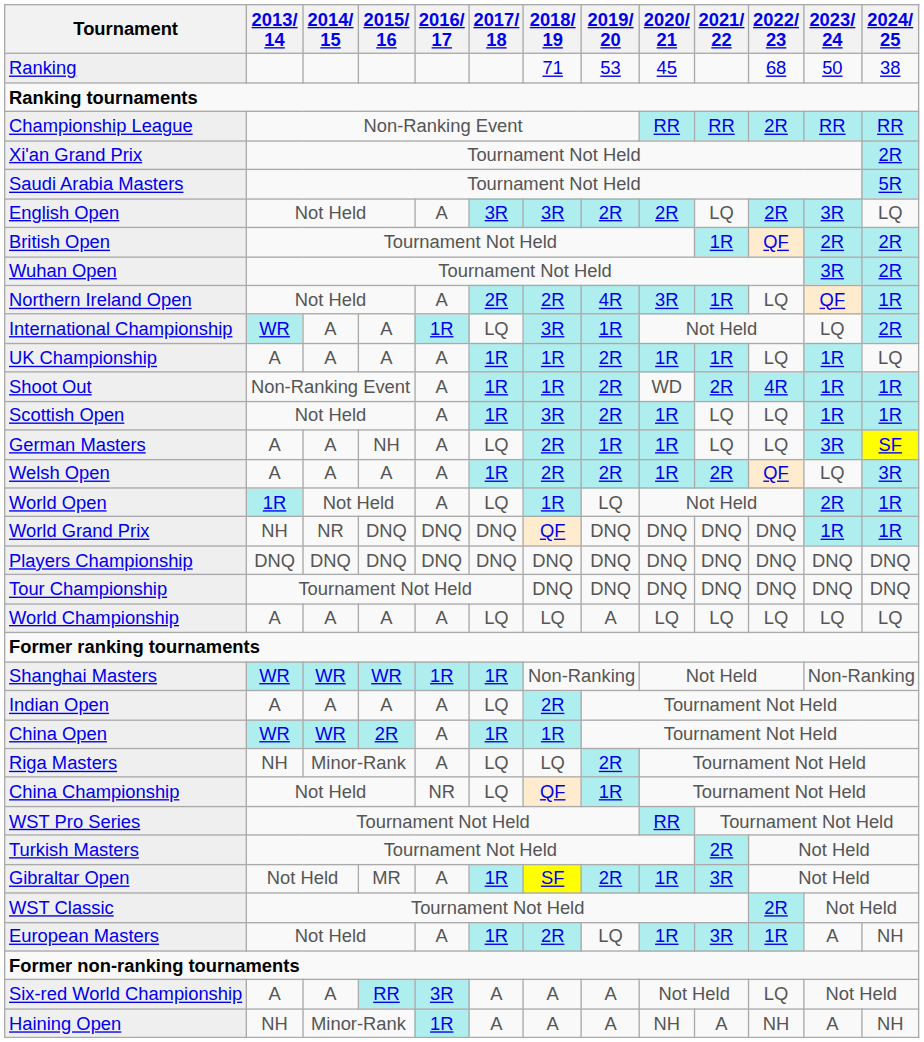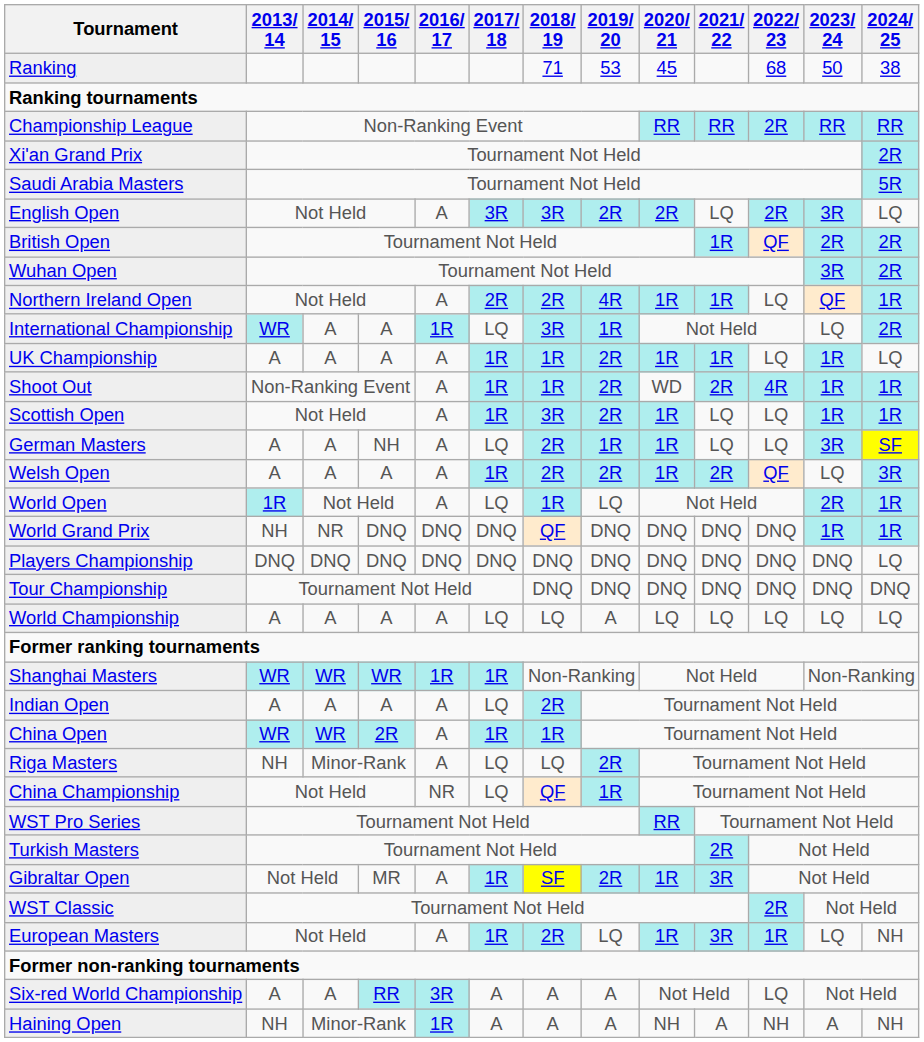 <table class="wikitable"  style="font-size:85%;">
 <tr>
 <th>Tournament</th>
 <th><a href='#'>2013/<br>14</a></th>
 <th><a href='#'>2014/<br>15</a></th>
 <th><a href='#'>2015/<br>16</a></th>
 <th><a href='#'>2016/<br>17</a></th>
 <th><a href='#'>2017/<br>18</a></th>
 <th><a href='#'>2018/<br>19</a></th>
 <th><a href='#'>2019/<br>20</a></th>
 <th><a href='#'>2020/<br>21</a></th>
 <th><a href='#'>2021/<br>22</a></th>
 <th><a href='#'>2022/<br>23</a></th>
 <th><a href='#'>2023/<br>24</a></th>
 <th><a href='#'>2024/<br>25</a></th>
 </tr>
 <tr>
 <td style="background:#EFEFEF;"><a href='#'>Ranking</a></td>
 <td align="center"></td>
 <td align="center"></td>
 <td align="center"></td>
 <td align="center"></td>
 <td align="center"></td>
 <td align="center"><a href='#'>71</a></td>
 <td align="center"><a href='#'>53</a></td>
 <td align="center"><a href='#'>45</a></td>
 <td align="center"></td>
 <td align="center"><a href='#'>68</a></td>
 <td align="center"><a href='#'>50</a></td>
 <td align="center"><a href='#'>38</a></td>
 </tr>
 <tr>
 <td colspan="20"><strong>Ranking tournaments</strong></td>
 </tr>
 <tr>
 <td style="background:#EFEFEF;"><a href='#'>Championship League</a></td>
 <td align="center" colspan="7" style="color:#555555;">Non-Ranking Event</td>
 <td align="center" style="background:#afeeee;"><a href='#'>RR</a></td>
 <td align="center" style="background:#afeeee;"><a href='#'>RR</a></td>
 <td align="center" style="background:#afeeee;"><a href='#'>2R</a></td>
 <td align="center" style="background:#afeeee;"><a href='#'>RR</a></td>
 <td align="center" style="background:#afeeee;"><a href='#'>RR</a></td>
 </tr>
 <tr>
 <td style="background:#EFEFEF;"><a href='#'>Xi'an Grand Prix</a></td>
 <td align="center" colspan="11" style="color:#555555;">Tournament Not Held</td>
 <td align="center" style="background:#afeeee;"><a href='#'>2R</a></td>
 </tr>
 <tr>
 <td style="background:#EFEFEF;"><a href='#'>Saudi Arabia Masters</a></td>
 <td align="center" colspan="11" style="color:#555555;">Tournament Not Held</td>
 <td align="center" style="background:#afeeee;"><a href='#'>5R</a></td>
 </tr>
 <tr>
 <td style="background:#EFEFEF;"><a href='#'>English Open</a></td>
 <td align="center" colspan="3" style="color:#555555;">Not Held</td>
 <td align="center" style="color:#555555;">A</td>
 <td align="center" style="background:#afeeee;"><a href='#'>3R</a></td>
 <td align="center" style="background:#afeeee;"><a href='#'>3R</a></td>
 <td align="center" style="background:#afeeee;"><a href='#'>2R</a></td>
 <td align="center" style="background:#afeeee;"><a href='#'>2R</a></td>
 <td align="center" style="color:#555555;">LQ</td>
 <td align="center" style="background:#afeeee;"><a href='#'>2R</a></td>
 <td align="center" style="background:#afeeee;"><a href='#'>3R</a></td>
 <td align="center" style="color:#555555;">LQ</td>
 </tr>
 <tr>
 <td style="background:#EFEFEF;"><a href='#'>British Open</a></td>
 <td align="center" colspan="8" style="color:#555555;">Tournament Not Held</td>
 <td align="center" style="background:#afeeee;"><a href='#'>1R</a></td>
 <td align="center" style="background:#ffebcd;"><a href='#'>QF</a></td>
 <td align="center" style="background:#afeeee;"><a href='#'>2R</a></td>
 <td align="center" style="background:#afeeee;"><a href='#'>2R</a></td>
 </tr>
 <tr>
 <td style="background:#EFEFEF;"><a href='#'>Wuhan Open</a></td>
 <td align="center" colspan="10" style="color:#555555;">Tournament Not Held</td>
 <td align="center" style="background:#afeeee;"><a href='#'>3R</a></td>
 <td align="center" style="background:#afeeee;"><a href='#'>2R</a></td>
 </tr>
 <tr>
 <td style="background:#EFEFEF;"><a href='#'>Northern Ireland Open</a></td>
 <td align="center" colspan="3" style="color:#555555;">Not Held</td>
 <td align="center" style="color:#555555;">A</td>
 <td align="center" style="background:#afeeee;"><a href='#'>2R</a></td>
 <td align="center" style="background:#afeeee;"><a href='#'>2R</a></td>
 <td align="center" style="background:#afeeee;"><a href='#'>4R</a></td>
-<td align="center" style="background:#afeeee;"><a href='#'>3R</a></td>
+<td align="center" style="background:#afeeee;"><a href='#'>1R</a></td>
 <td align="center" style="background:#afeeee;"><a href='#'>1R</a></td>
 <td align="center" style="color:#555555;">LQ</td>
 <td align="center" style="background:#ffebcd;"><a href='#'>QF</a></td>
 <td align="center" style="background:#afeeee;"><a href='#'>1R</a></td>
 </tr>
 <tr>
 <td style="background:#EFEFEF;"><a href='#'>International Championship</a></td>
 <td align="center" style="background:#afeeee;"><a href='#'>WR</a></td>
 <td align="center" style="color:#555555;">A</td>
 <td align="center" style="color:#555555;">A</td>
 <td align="center" style="background:#afeeee;"><a href='#'>1R</a></td>
 <td align="center" style="color:#555555;">LQ</td>
 <td align="center" style="background:#afeeee;"><a href='#'>3R</a></td>
 <td align="center" style="background:#afeeee;"><a href='#'>1R</a></td>
 <td align="center" colspan="3" style="color:#555555;">Not Held</td>
 <td align="center" style="color:#555555;">LQ</td>
 <td align="center" style="background:#afeeee;"><a href='#'>2R</a></td>
 </tr>
 <tr>
 <td style="background:#EFEFEF;"><a href='#'>UK Championship</a></td>
 <td align="center" style="color:#555555;">A</td>
 <td align="center" style="color:#555555;">A</td>
 <td align="center" style="color:#555555;">A</td>
 <td align="center" style="color:#555555;">A</td>
 <td align="center" style="background:#afeeee;"><a href='#'>1R</a></td>
 <td align="center" style="background:#afeeee;"><a href='#'>1R</a></td>
 <td align="center" style="background:#afeeee;"><a href='#'>2R</a></td>
 <td align="center" style="background:#afeeee;"><a href='#'>1R</a></td>
 <td align="center" style="background:#afeeee;"><a href='#'>1R</a></td>
 <td align="center" style="color:#555555;">LQ</td>
 <td align="center" style="background:#afeeee;"><a href='#'>1R</a></td>
 <td align="center" style="color:#555555;">LQ</td>
 </tr>
 <tr>
 <td style="background:#EFEFEF;"><a href='#'>Shoot Out</a></td>
 <td align="center" colspan="3" style="color:#555555;">Non-Ranking Event</td>
 <td align="center" style="color:#555555;">A</td>
 <td align="center" style="background:#afeeee;"><a href='#'>1R</a></td>
 <td align="center" style="background:#afeeee;"><a href='#'>1R</a></td>
 <td align="center" style="background:#afeeee;"><a href='#'>2R</a></td>
 <td align="center" style="color:#555555;">WD</td>
 <td align="center" style="background:#afeeee;"><a href='#'>2R</a></td>
 <td align="center" style="background:#afeeee;"><a href='#'>4R</a></td>
 <td align="center" style="background:#afeeee;"><a href='#'>1R</a></td>
 <td align="center" style="background:#afeeee;"><a href='#'>1R</a></td>
 </tr>
 <tr>
 <td style="background:#EFEFEF;"><a href='#'>Scottish Open</a></td>
 <td align="center" colspan="3" style="color:#555555;">Not Held</td>
 <td align="center" style="color:#555555;">A</td>
 <td align="center" style="background:#afeeee;"><a href='#'>1R</a></td>
 <td align="center" style="background:#afeeee;"><a href='#'>3R</a></td>
 <td align="center" style="background:#afeeee;"><a href='#'>2R</a></td>
 <td align="center" style="background:#afeeee;"><a href='#'>1R</a></td>
 <td align="center" style="color:#555555;">LQ</td>
 <td align="center" style="color:#555555;">LQ</td>
 <td align="center" style="background:#afeeee;"><a href='#'>1R</a></td>
 <td align="center" style="background:#afeeee;"><a href='#'>1R</a></td>
 </tr>
 <tr>
 <td style="background:#EFEFEF;"><a href='#'>German Masters</a></td>
 <td align="center" style="color:#555555;">A</td>
 <td align="center" style="color:#555555;">A</td>
 <td align="center" style="color:#555555;">NH</td>
 <td align="center" style="color:#555555;">A</td>
 <td align="center" style="color:#555555;">LQ</td>
 <td align="center" style="background:#afeeee;"><a href='#'>2R</a></td>
 <td align="center" style="background:#afeeee;"><a href='#'>1R</a></td>
 <td align="center" style="background:#afeeee;"><a href='#'>1R</a></td>
 <td align="center" style="color:#555555;">LQ</td>
 <td align="center" style="color:#555555;">LQ</td>
 <td align="center" style="background:#afeeee;"><a href='#'>3R</a></td>
 <td align="center" style="background:yellow;"><a href='#'>SF</a></td>
 </tr>
 <tr>
 <td style="background:#EFEFEF;"><a href='#'>Welsh Open</a></td>
 <td align="center" style="color:#555555;">A</td>
 <td align="center" style="color:#555555;">A</td>
 <td align="center" style="color:#555555;">A</td>
 <td align="center" style="color:#555555;">A</td>
 <td align="center" style="background:#afeeee;"><a href='#'>1R</a></td>
 <td align="center" style="background:#afeeee;"><a href='#'>2R</a></td>
 <td align="center" style="background:#afeeee;"><a href='#'>2R</a></td>
 <td align="center" style="background:#afeeee;"><a href='#'>1R</a></td>
 <td align="center" style="background:#afeeee;"><a href='#'>2R</a></td>
 <td align="center" style="background:#ffebcd;"><a href='#'>QF</a></td>
 <td align="center" style="color:#555555;">LQ</td>
 <td align="center" style="background:#afeeee;"><a href='#'>3R</a></td>
 </tr>
 <tr>
 <td style="background:#EFEFEF;"><a href='#'>World Open</a></td>
 <td align="center" style="background:#afeeee;"><a href='#'>1R</a></td>
 <td align="center" colspan="2" style="color:#555555;">Not Held</td>
 <td align="center" style="color:#555555;">A</td>
 <td align="center" style="color:#555555;">LQ</td>
 <td align="center" style="background:#afeeee;"><a href='#'>1R</a></td>
 <td align="center" style="color:#555555;">LQ</td>
 <td align="center" colspan="3" style="color:#555555;">Not Held</td>
 <td align="center" style="background:#afeeee;"><a href='#'>2R</a></td>
 <td align="center" style="background:#afeeee;"><a href='#'>1R</a></td>
 </tr>
 <tr>
 <td style="background:#EFEFEF;"><a href='#'>World Grand Prix</a></td>
 <td align="center" style="color:#555555;">NH</td>
 <td align="center" style="color:#555555;">NR</td>
 <td align="center" style="color:#555555;">DNQ</td>
 <td align="center" style="color:#555555;">DNQ</td>
 <td align="center" style="color:#555555;">DNQ</td>
 <td align="center" style="background:#ffebcd;"><a href='#'>QF</a></td>
 <td align="center" style="color:#555555;">DNQ</td>
 <td align="center" style="color:#555555;">DNQ</td>
 <td align="center" style="color:#555555;">DNQ</td>
 <td align="center" style="color:#555555;">DNQ</td>
 <td align="center" style="background:#afeeee;"><a href='#'>1R</a></td>
 <td align="center" style="background:#afeeee;"><a href='#'>1R</a></td>
 </tr>
 <tr>
 <td style="background:#EFEFEF;"><a href='#'>Players Championship</a></td>
 <td align="center" style="color:#555555;">DNQ</td>
 <td align="center" style="color:#555555;">DNQ</td>
 <td align="center" style="color:#555555;">DNQ</td>
 <td align="center" style="color:#555555;">DNQ</td>
 <td align="center" style="color:#555555;">DNQ</td>
 <td align="center" style="color:#555555;">DNQ</td>
 <td align="center" style="color:#555555;">DNQ</td>
 <td align="center" style="color:#555555;">DNQ</td>
 <td align="center" style="color:#555555;">DNQ</td>
 <td align="center" style="color:#555555;">DNQ</td>
 <td align="center" style="color:#555555;">DNQ</td>
-<td align="center" style="color:#555555;">DNQ</td>
+<td align="center" style="color:#555555;">LQ</td>
 </tr>
 <tr>
 <td style="background:#EFEFEF;"><a href='#'>Tour Championship</a></td>
 <td align="center" colspan="5" style="color:#555555;">Tournament Not Held</td>
 <td align="center" style="color:#555555;">DNQ</td>
 <td align="center" style="color:#555555;">DNQ</td>
 <td align="center" style="color:#555555;">DNQ</td>
 <td align="center" style="color:#555555;">DNQ</td>
 <td align="center" style="color:#555555;">DNQ</td>
 <td align="center" style="color:#555555;">DNQ</td>
 <td align="center" style="color:#555555;">DNQ</td>
 </tr>
 <tr>
 <td style="background:#EFEFEF;"><a href='#'>World Championship</a></td>
 <td align="center" style="color:#555555;">A</td>
 <td align="center" style="color:#555555;">A</td>
 <td align="center" style="color:#555555;">A</td>
 <td align="center" style="color:#555555;">A</td>
 <td align="center" style="color:#555555;">LQ</td>
 <td align="center" style="color:#555555;">LQ</td>
 <td align="center" style="color:#555555;">A</td>
 <td align="center" style="color:#555555;">LQ</td>
 <td align="center" style="color:#555555;">LQ</td>
 <td align="center" style="color:#555555;">LQ</td>
 <td align="center" style="color:#555555;">LQ</td>
 <td align="center" style="color:#555555;">LQ</td>
 </tr>
 <tr>
 <td colspan="20"><strong>Former ranking tournaments</strong></td>
 </tr>
 <tr>
 <td style="background:#EFEFEF;"><a href='#'>Shanghai Masters</a></td>
 <td align="center" style="background:#afeeee;"><a href='#'>WR</a></td>
 <td align="center" style="background:#afeeee;"><a href='#'>WR</a></td>
 <td align="center" style="background:#afeeee;"><a href='#'>WR</a></td>
 <td align="center" style="background:#afeeee;"><a href='#'>1R</a></td>
 <td align="center" style="background:#afeeee;"><a href='#'>1R</a></td>
 <td align="center" colspan="2" style="color:#555555;">Non-Ranking</td>
 <td align="center" colspan="3" style="color:#555555;">Not Held</td>
 <td align="center" colspan="2" style="color:#555555;">Non-Ranking</td>
 </tr>
 <tr>
 <td style="background:#EFEFEF;"><a href='#'>Indian Open</a></td>
 <td align="center" style="color:#555555;">A</td>
 <td align="center" style="color:#555555;">A</td>
 <td align="center" style="color:#555555;">A</td>
 <td align="center" style="color:#555555;">A</td>
 <td align="center" style="color:#555555;">LQ</td>
 <td align="center" style="background:#afeeee;"><a href='#'>2R</a></td>
 <td align="center" colspan="20" style="color:#555555;">Tournament Not Held</td>
 </tr>
 <tr>
 <td style="background:#EFEFEF;"><a href='#'>China Open</a></td>
 <td align="center" style="background:#afeeee;"><a href='#'>WR</a></td>
 <td align="center" style="background:#afeeee;"><a href='#'>WR</a></td>
 <td align="center" style="background:#afeeee;"><a href='#'>2R</a></td>
 <td align="center" style="color:#555555;">A</td>
 <td align="center" style="background:#afeeee;"><a href='#'>1R</a></td>
 <td align="center" style="background:#afeeee;"><a href='#'>1R</a></td>
 <td align="center" colspan="20" style="color:#555555;">Tournament Not Held</td>
 </tr>
 <tr>
 <td style="background:#EFEFEF;"><a href='#'>Riga Masters</a></td>
 <td align="center" style="color:#555555;">NH</td>
 <td align="center" colspan="2" style="color:#555555;">Minor-Rank</td>
 <td align="center" style="color:#555555;">A</td>
 <td align="center" style="color:#555555;">LQ</td>
 <td align="center" style="color:#555555;">LQ</td>
 <td align="center" style="background:#afeeee;"><a href='#'>2R</a></td>
 <td align="center" colspan="20" style="color:#555555;">Tournament Not Held</td>
 </tr>
 <tr>
 <td style="background:#EFEFEF;"><a href='#'>China Championship</a></td>
 <td align="center" colspan="3" style="color:#555555;">Not Held</td>
 <td align="center" style="color:#555555;">NR</td>
 <td align="center" style="color:#555555;">LQ</td>
 <td align="center" style="background:#ffebcd;"><a href='#'>QF</a></td>
 <td align="center" style="background:#afeeee;"><a href='#'>1R</a></td>
 <td align="center" colspan="20" style="color:#555555;">Tournament Not Held</td>
 </tr>
 <tr>
 <td style="background:#EFEFEF;"><a href='#'>WST Pro Series</a></td>
 <td align="center" colspan="7" style="color:#555555;">Tournament Not Held</td>
 <td align="center" style="background:#afeeee;"><a href='#'>RR</a></td>
 <td align="center" colspan="20" style="color:#555555;">Tournament Not Held</td>
 </tr>
 <tr>
 <td style="background:#EFEFEF;"><a href='#'>Turkish Masters</a></td>
 <td align="center" colspan="8" style="color:#555555;">Tournament Not Held</td>
 <td align="center" style="background:#afeeee;"><a href='#'>2R</a></td>
 <td align="center" colspan="3" style="color:#555555;">Not Held</td>
 </tr>
 <tr>
 <td style="background:#EFEFEF;"><a href='#'>Gibraltar Open</a></td>
 <td align="center" colspan="2" style="color:#555555;">Not Held</td>
 <td align="center" style="color:#555555;">MR</td>
 <td align="center" style="color:#555555;">A</td>
 <td align="center" style="background:#afeeee;"><a href='#'>1R</a></td>
 <td align="center" style="background:yellow;"><a href='#'>SF</a></td>
 <td align="center" style="background:#afeeee;"><a href='#'>2R</a></td>
 <td align="center" style="background:#afeeee;"><a href='#'>1R</a></td>
 <td align="center" style="background:#afeeee;"><a href='#'>3R</a></td>
 <td align="center" colspan="3" style="color:#555555;">Not Held</td>
 </tr>
 <tr>
 <td style="background:#EFEFEF;"><a href='#'>WST Classic</a></td>
 <td align="center" colspan="9" style="color:#555555;">Tournament Not Held</td>
 <td align="center" style="background:#afeeee;"><a href='#'>2R</a></td>
 <td align="center" colspan="2" style="color:#555555;">Not Held</td>
 </tr>
 <tr>
 <td style="background:#EFEFEF;"><a href='#'>European Masters</a></td>
 <td align="center" colspan="3" style="color:#555555;">Not Held</td>
 <td align="center" style="color:#555555;">A</td>
 <td align="center" style="background:#afeeee;"><a href='#'>1R</a></td>
 <td align="center" style="background:#afeeee;"><a href='#'>2R</a></td>
 <td align="center" style="color:#555555;">LQ</td>
 <td align="center" style="background:#afeeee;"><a href='#'>1R</a></td>
 <td align="center" style="background:#afeeee;"><a href='#'>3R</a></td>
 <td align="center" style="background:#afeeee;"><a href='#'>1R</a></td>
-<td align="center" style="color:#555555;">A</td>
+<td align="center" style="color:#555555;">LQ</td>
 <td align="center" style="color:#555555;">NH</td>
 </tr>
 <tr>
 <td colspan="20"><strong>Former non-ranking tournaments</strong></td>
 </tr>
 <tr>
 <td style="background:#EFEFEF;"><a href='#'>Six-red World Championship</a></td>
 <td align="center" style="color:#555555;">A</td>
 <td align="center" style="color:#555555;">A</td>
 <td align="center" style="background:#afeeee;"><a href='#'>RR</a></td>
 <td align="center" style="background:#afeeee;"><a href='#'>3R</a></td>
 <td align="center" style="color:#555555;">A</td>
 <td align="center" style="color:#555555;">A</td>
 <td align="center" style="color:#555555;">A</td>
 <td align="center" colspan="2" style="color:#555555;">Not Held</td>
 <td align="center" style="color:#555555;">LQ</td>
 <td align="center" colspan="2" style="color:#555555;">Not Held</td>
 </tr>
 <tr>
 <td style="background:#EFEFEF;"><a href='#'>Haining Open</a></td>
 <td align="center" style="color:#555555;">NH</td>
 <td align="center" colspan="2" style="color:#555555;">Minor-Rank</td>
 <td align="center" style="background:#afeeee;"><a href='#'>1R</a></td>
 <td align="center" style="color:#555555;">A</td>
 <td align="center" style="color:#555555;">A</td>
 <td align="center" style="color:#555555;">A</td>
 <td align="center" style="color:#555555;">NH</td>
 <td align="center" style="color:#555555;">A</td>
 <td align="center" style="color:#555555;">NH</td>
 <td align="center" style="color:#555555;">A</td>
 <td align="center" style="color:#555555;">NH</td>
 </tr>
 </table>
